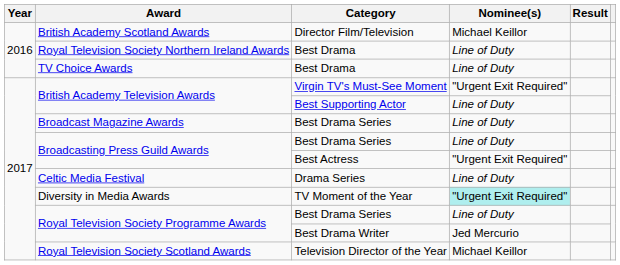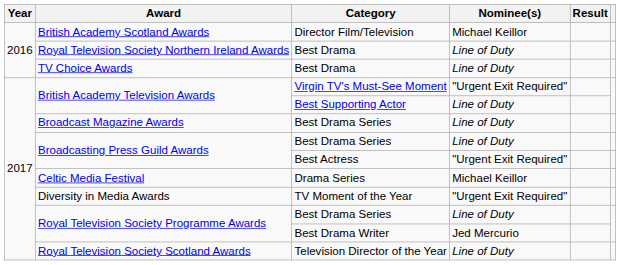 <table class="wikitable">
 <tr>
 <th>Year</th>
 <th>Award</th>
 <th>Category</th>
 <th>Nominee(s)</th>
 <th>Result</th>
 <th></th>
 </tr>
 <tr>
 <td rowspan="3">2016</td>
 <td><a href='#'>British Academy Scotland Awards</a></td>
 <td>Director Film/Television</td>
 <td>Michael Keillor</td>
 <td></td>
 <td></td>
 </tr>
 <tr>
 <td><a href='#'>Royal Television Society Northern Ireland Awards</a></td>
 <td>Best Drama</td>
 <td><em>Line of Duty</em></td>
 <td></td>
 <td></td>
 </tr>
 <tr>
 <td><a href='#'>TV Choice Awards</a></td>
 <td>Best Drama</td>
 <td><em>Line of Duty</em></td>
 <td></td>
 <td></td>
 </tr>
 <tr>
 <td rowspan="10">2017</td>
 <td rowspan="2"><a href='#'>British Academy Television Awards</a></td>
 <td><a href='#'>Virgin TV's Must-See Moment</a></td>
 <td>"Urgent Exit Required"</td>
 <td></td>
 <td rowspan="2"></td>
 </tr>
 <tr>
 <td><a href='#'>Best Supporting Actor</a></td>
 <td><em>Line of Duty</em></td>
 <td></td>
 </tr>
 <tr>
 <td><a href='#'>Broadcast Magazine Awards</a></td>
 <td>Best Drama Series</td>
 <td><em>Line of Duty</em></td>
 <td></td>
 <td></td>
 </tr>
 <tr>
 <td rowspan="2"><a href='#'>Broadcasting Press Guild Awards</a></td>
 <td>Best Drama Series</td>
 <td><em>Line of Duty</em></td>
 <td></td>
 <td></td>
 </tr>
 <tr>
 <td>Best Actress</td>
 <td>"Urgent Exit Required"</td>
 <td></td>
 <td></td>
 </tr>
 <tr>
 <td><a href='#'>Celtic Media Festival</a></td>
 <td>Drama Series</td>
-<td><em>Line of Duty</em></td>
+<td>Michael Keillor</td>
 <td></td>
 <td></td>
 </tr>
 <tr>
 <td>Diversity in Media Awards</td>
 <td>TV Moment of the Year</td>
-<td style="background: paleturquoise;">"Urgent Exit Required"</td>
+<td>"Urgent Exit Required"</td>
 <td></td>
 <td></td>
 </tr>
 <tr>
 <td rowspan="2"><a href='#'>Royal Television Society Programme Awards</a></td>
 <td>Best Drama Series</td>
 <td><em>Line of Duty</em></td>
 <td></td>
 <td rowspan="2"></td>
 </tr>
 <tr>
 <td>Best Drama Writer</td>
 <td>Jed Mercurio</td>
 <td></td>
 </tr>
 <tr>
 <td><a href='#'>Royal Television Society Scotland Awards</a></td>
 <td>Television Director of the Year</td>
-<td>Michael Keillor</td>
+<td><em>Line of Duty</em></td>
 <td></td>
 <td></td>
 </tr>
 </table>
